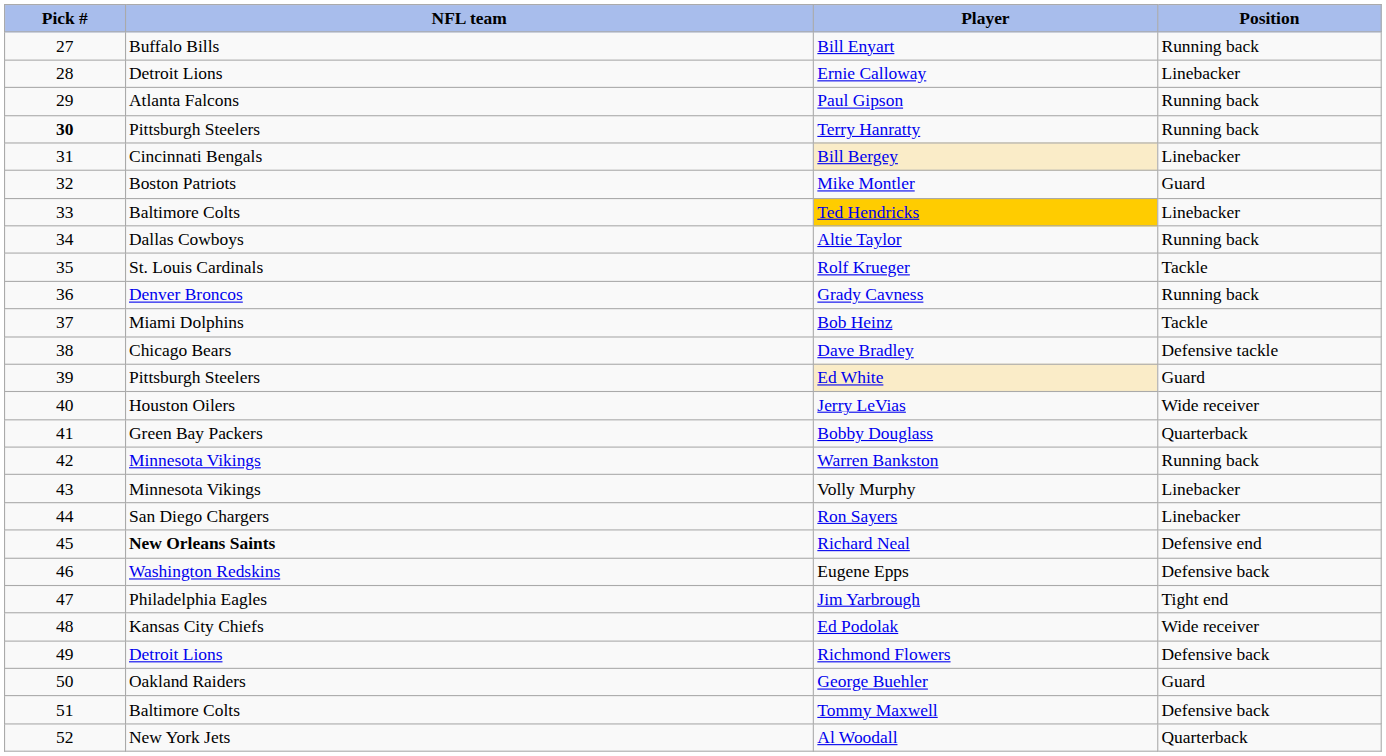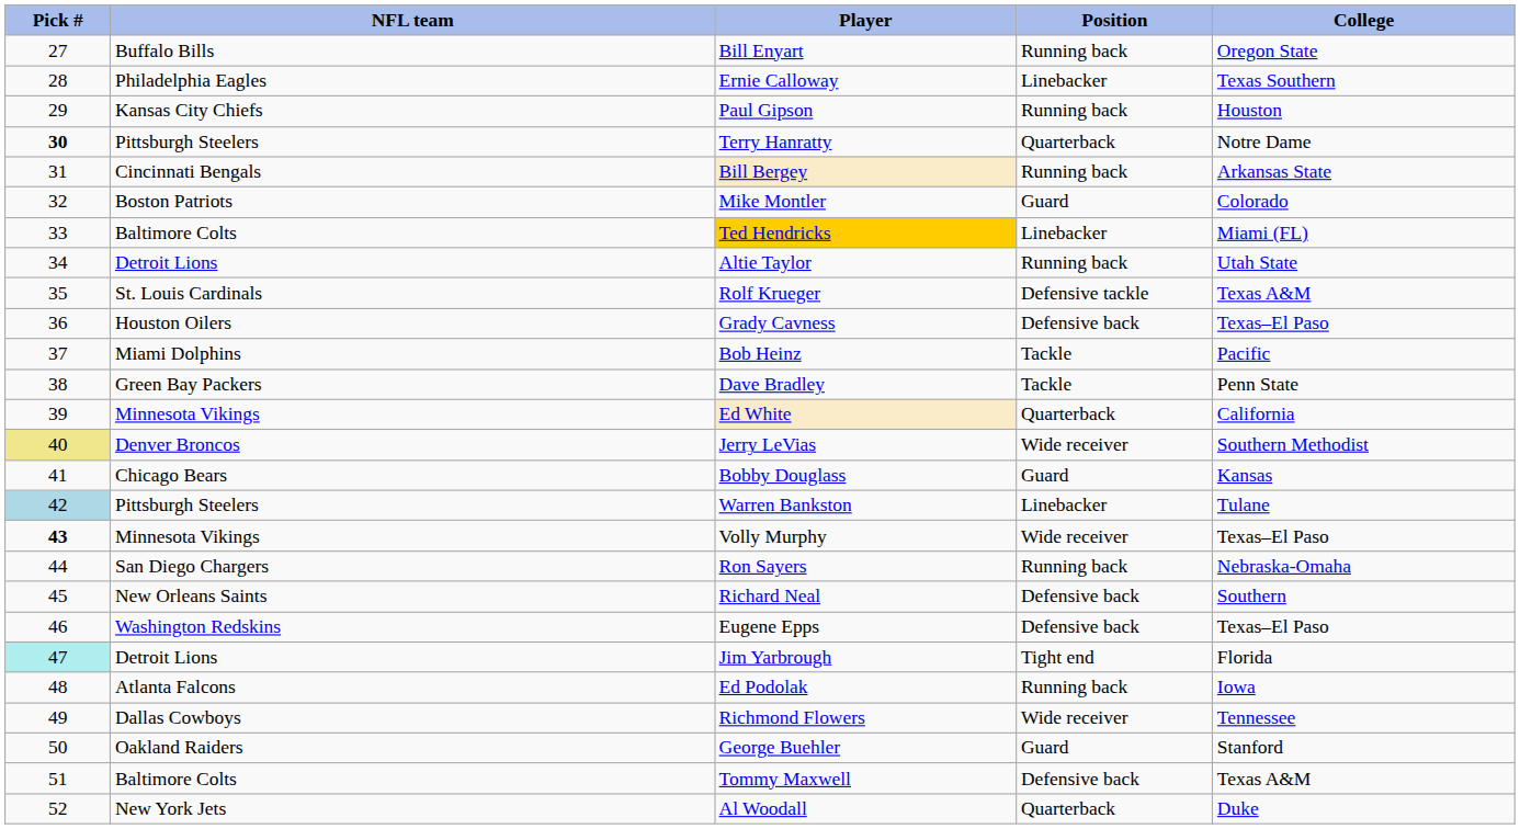 <table class="wikitable sortable sortable" style="width: 100%">
 <tr>
 <th style="background:#A8BDEC;" width=7%>Pick #</th>
 <th width=40% style="background:#A8BDEC;">NFL team</th>
 <th width=20% style="background:#A8BDEC;">Player</th>
 <th width=13% style="background:#A8BDEC;">Position</th>
+<th style="background:#A8BDEC;">College</th>
 </tr>
 <tr>
 <td align=center>27</td>
 <td>Buffalo Bills</td>
 <td><a href='#'>Bill Enyart</a></td>
 <td>Running back</td>
+<td><a href='#'>Oregon State</a></td>
 </tr>
 <tr>
 <td align=center>28</td>
-<td>Detroit Lions</td>
+<td>Philadelphia Eagles</td>
 <td><a href='#'>Ernie Calloway</a></td>
 <td>Linebacker</td>
+<td><a href='#'>Texas Southern</a></td>
 </tr>
 <tr>
 <td align=center>29</td>
-<td>Atlanta Falcons</td>
+<td>Kansas City Chiefs</td>
 <td><a href='#'>Paul Gipson</a></td>
 <td>Running back</td>
+<td><a href='#'>Houston</a></td>
 </tr>
 <tr>
 <td align=center><strong>30</strong></td>
 <td>Pittsburgh Steelers</td>
 <td><a href='#'>Terry Hanratty</a></td>
-<td>Running back</td>
+<td>Quarterback</td>
+<td>Notre Dame</td>
 </tr>
 <tr>
 <td align=center>31</td>
 <td>Cincinnati Bengals</td>
 <td bgcolor="#faecc8"><a href='#'>Bill Bergey</a></td>
-<td>Linebacker</td>
+<td>Running back</td>
+<td><a href='#'>Arkansas State</a></td>
 </tr>
 <tr>
 <td align=center>32</td>
 <td>Boston Patriots</td>
 <td><a href='#'>Mike Montler</a></td>
 <td>Guard</td>
+<td><a href='#'>Colorado</a></td>
 </tr>
 <tr>
 <td align=center>33</td>
 <td>Baltimore Colts</td>
 <td align=left bgcolor="#FFCC00"><a href='#'>Ted Hendricks</a></td>
 <td>Linebacker</td>
+<td><a href='#'>Miami (FL)</a></td>
 </tr>
 <tr>
 <td align=center>34</td>
-<td>Dallas Cowboys</td>
+<td><a href='#'>Detroit Lions</a></td>
 <td><a href='#'>Altie Taylor</a></td>
 <td>Running back</td>
+<td><a href='#'>Utah State</a></td>
 </tr>
 <tr>
 <td align=center>35</td>
 <td>St. Louis Cardinals</td>
 <td><a href='#'>Rolf Krueger</a></td>
-<td>Tackle</td>
+<td>Defensive  tackle</td>
+<td><a href='#'>Texas A&M</a></td>
 </tr>
 <tr>
 <td align=center>36</td>
-<td><a href='#'>Denver Broncos</a></td>
+<td>Houston Oilers</td>
 <td><a href='#'>Grady Cavness</a></td>
-<td>Running back</td>
+<td>Defensive back</td>
+<td><a href='#'>Texas–El Paso</a></td>
 </tr>
 <tr>
 <td align=center>37</td>
 <td>Miami Dolphins</td>
 <td><a href='#'>Bob Heinz</a></td>
 <td>Tackle</td>
+<td><a href='#'>Pacific</a></td>
 </tr>
 <tr>
 <td align=center>38</td>
-<td>Chicago Bears</td>
+<td>Green Bay Packers</td>
 <td><a href='#'>Dave Bradley</a></td>
-<td>Defensive  tackle</td>
+<td>Tackle</td>
+<td>Penn State</td>
 </tr>
 <tr>
 <td align=center>39</td>
-<td>Pittsburgh Steelers</td>
+<td><a href='#'>Minnesota Vikings</a></td>
 <td bgcolor="#faecc8"><a href='#'>Ed White</a></td>
-<td>Guard</td>
+<td>Quarterback</td>
+<td><a href='#'>California</a></td>
 </tr>
 <tr>
-<td align=center>40</td>
-<td>Houston Oilers</td>
+<td align=center style="background: khaki;">40</td>
+<td><a href='#'>Denver Broncos</a></td>
 <td><a href='#'>Jerry LeVias</a></td>
 <td>Wide receiver</td>
+<td><a href='#'>Southern Methodist</a></td>
 </tr>
 <tr>
 <td align=center>41</td>
-<td>Green Bay Packers</td>
+<td>Chicago Bears</td>
 <td><a href='#'>Bobby Douglass</a></td>
-<td>Quarterback</td>
+<td>Guard</td>
+<td><a href='#'>Kansas</a></td>
 </tr>
 <tr>
-<td align=center>42</td>
-<td><a href='#'>Minnesota Vikings</a></td>
+<td align=center style="background: lightblue;">42</td>
+<td>Pittsburgh Steelers</td>
 <td><a href='#'>Warren Bankston</a></td>
-<td>Running back</td>
+<td>Linebacker</td>
+<td><a href='#'>Tulane</a></td>
 </tr>
 <tr>
-<td align=center>43</td>
+<td align=center><strong>43</strong></td>
 <td>Minnesota Vikings</td>
 <td>Volly Murphy</td>
-<td>Linebacker</td>
+<td>Wide receiver</td>
+<td>Texas–El Paso</td>
 </tr>
 <tr>
 <td align=center>44</td>
 <td>San Diego Chargers</td>
 <td><a href='#'>Ron Sayers</a></td>
-<td>Linebacker</td>
+<td>Running back</td>
+<td><a href='#'>Nebraska-Omaha</a></td>
 </tr>
 <tr>
 <td align=center>45</td>
-<td><strong>New Orleans Saints</strong></td>
+<td>New Orleans Saints</td>
 <td><a href='#'>Richard Neal</a></td>
-<td>Defensive end</td>
+<td>Defensive back</td>
+<td><a href='#'>Southern</a></td>
 </tr>
 <tr>
 <td align=center>46</td>
 <td><a href='#'>Washington Redskins</a></td>
 <td>Eugene Epps</td>
 <td>Defensive back</td>
+<td>Texas–El Paso</td>
 </tr>
 <tr>
-<td align=center>47</td>
-<td>Philadelphia Eagles</td>
+<td align=center style="background: paleturquoise;">47</td>
+<td>Detroit Lions</td>
 <td><a href='#'>Jim Yarbrough</a></td>
 <td>Tight end</td>
+<td>Florida</td>
 </tr>
 <tr>
 <td align=center>48</td>
-<td>Kansas City Chiefs</td>
+<td>Atlanta Falcons</td>
 <td><a href='#'>Ed Podolak</a></td>
-<td>Wide receiver</td>
+<td>Running back</td>
+<td><a href='#'>Iowa</a></td>
 </tr>
 <tr>
 <td align=center>49</td>
-<td><a href='#'>Detroit Lions</a></td>
+<td>Dallas Cowboys</td>
 <td><a href='#'>Richmond Flowers</a></td>
-<td>Defensive back</td>
+<td>Wide receiver</td>
+<td><a href='#'>Tennessee</a></td>
 </tr>
 <tr>
 <td align=center>50</td>
 <td>Oakland Raiders</td>
 <td><a href='#'>George Buehler</a></td>
 <td>Guard</td>
+<td>Stanford</td>
 </tr>
 <tr>
 <td align=center>51</td>
 <td>Baltimore Colts</td>
 <td><a href='#'>Tommy Maxwell</a></td>
 <td>Defensive back</td>
+<td>Texas A&M</td>
 </tr>
 <tr>
 <td align=center>52</td>
 <td>New York Jets</td>
 <td><a href='#'>Al Woodall</a></td>
 <td>Quarterback</td>
+<td><a href='#'>Duke</a></td>
 </tr>
 </table>
